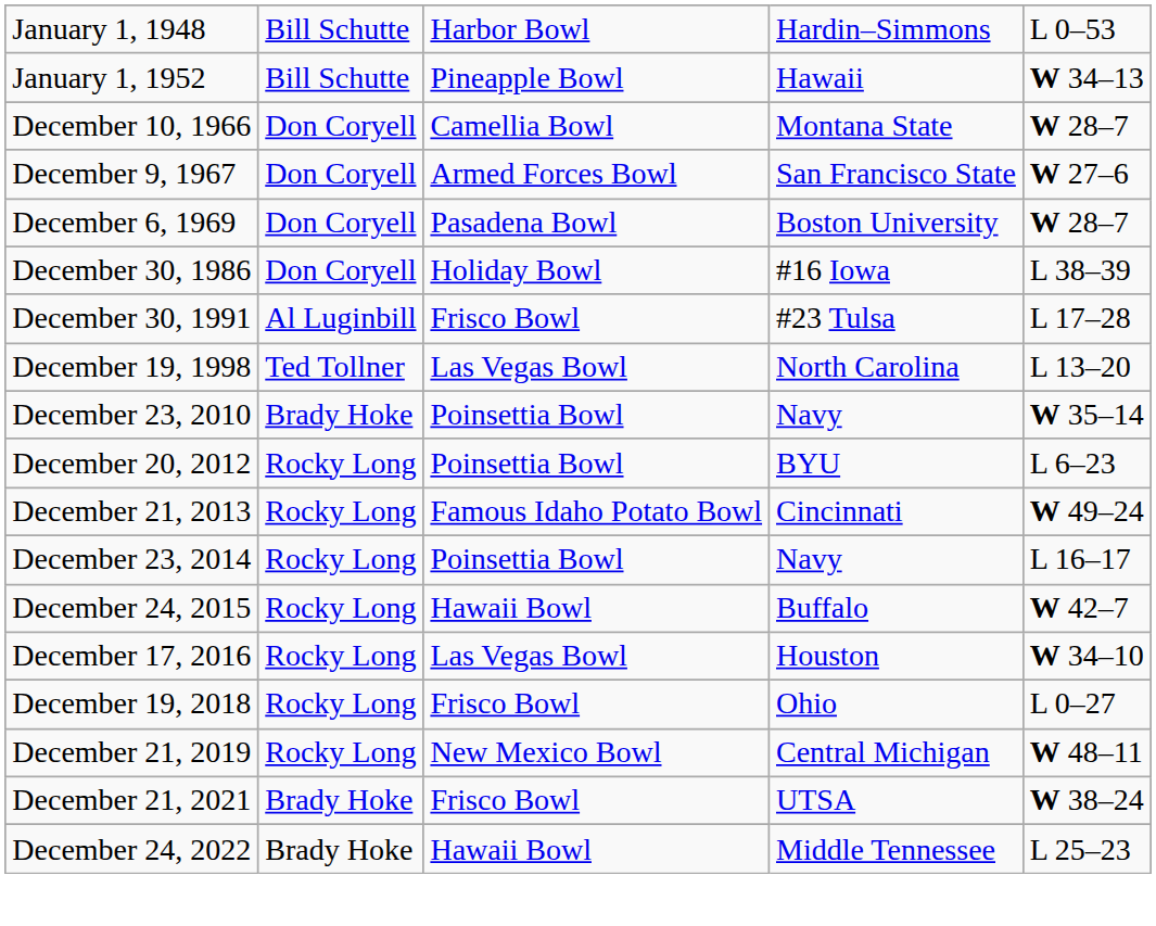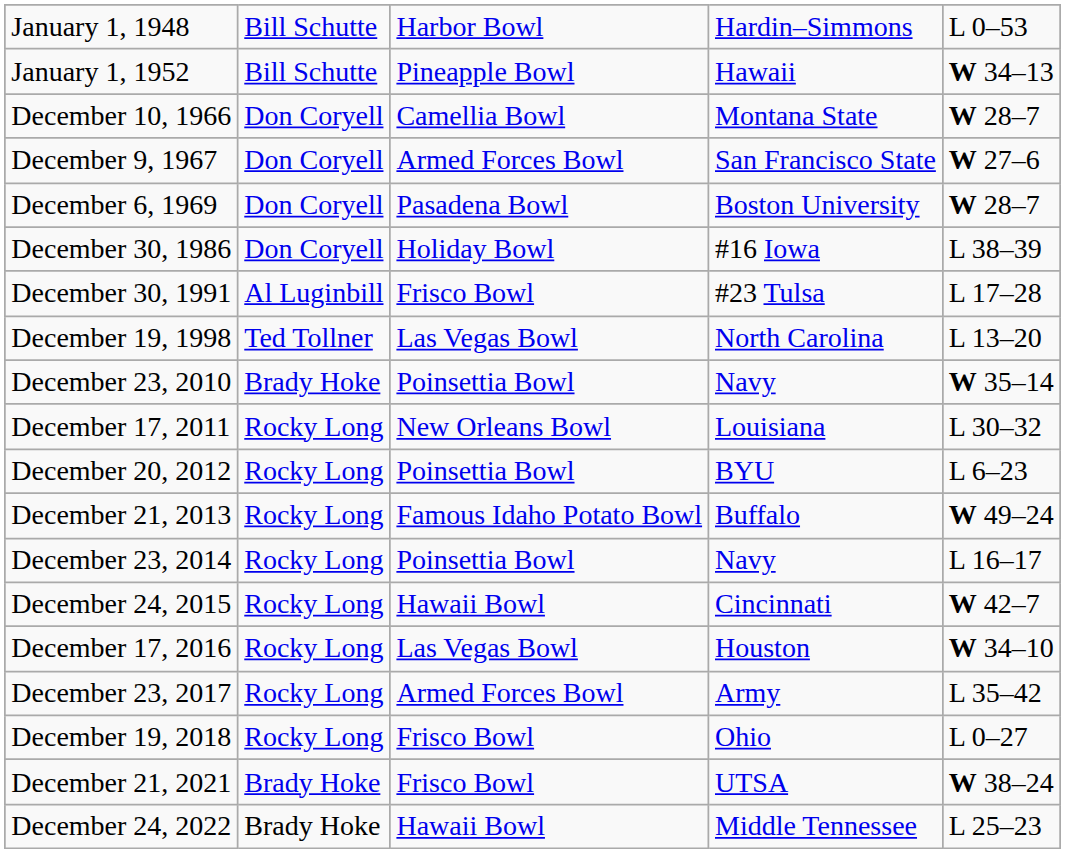 <table class="wikitable">
 <tr>
 <td>January 1, 1948</td>
 <td><a href='#'>Bill Schutte</a></td>
 <td><a href='#'>Harbor Bowl</a></td>
 <td><a href='#'>Hardin–Simmons</a></td>
 <td>L 0–53</td>
 </tr>
 <tr>
 <td>January 1, 1952</td>
 <td><a href='#'>Bill Schutte</a></td>
 <td><a href='#'>Pineapple Bowl</a></td>
 <td><a href='#'>Hawaii</a></td>
 <td><strong>W</strong> 34–13</td>
 </tr>
 <tr>
 <td>December 10, 1966</td>
 <td><a href='#'>Don Coryell</a></td>
 <td><a href='#'>Camellia Bowl</a></td>
 <td><a href='#'>Montana State</a></td>
 <td><strong>W</strong> 28–7</td>
 </tr>
 <tr>
 <td>December 9, 1967</td>
 <td><a href='#'>Don Coryell</a></td>
 <td><a href='#'>Armed Forces Bowl</a></td>
 <td><a href='#'>San Francisco State</a></td>
 <td><strong>W</strong> 27–6</td>
 </tr>
 <tr>
 <td>December 6, 1969</td>
 <td><a href='#'>Don Coryell</a></td>
 <td><a href='#'>Pasadena Bowl</a></td>
 <td><a href='#'>Boston University</a></td>
 <td><strong>W</strong> 28–7</td>
 </tr>
 <tr>
 <td>December 30, 1986</td>
 <td><a href='#'>Don Coryell</a></td>
 <td><a href='#'>Holiday Bowl</a></td>
 <td>#16 <a href='#'>Iowa</a></td>
 <td>L 38–39</td>
 </tr>
 <tr>
 <td>December 30, 1991</td>
 <td><a href='#'>Al Luginbill</a></td>
 <td><a href='#'>Frisco Bowl</a></td>
 <td>#23 <a href='#'>Tulsa</a></td>
 <td>L 17–28</td>
 </tr>
 <tr>
 <td>December 19, 1998</td>
 <td><a href='#'>Ted Tollner</a></td>
 <td><a href='#'>Las Vegas Bowl</a></td>
 <td><a href='#'>North Carolina</a></td>
 <td>L 13–20</td>
 </tr>
 <tr>
 <td>December 23, 2010</td>
 <td><a href='#'>Brady Hoke</a></td>
 <td><a href='#'>Poinsettia Bowl</a></td>
 <td><a href='#'>Navy</a></td>
 <td><strong>W</strong> 35–14</td>
 </tr>
 <tr>
+<td>December 17, 2011</td>
+<td><a href='#'>Rocky Long</a></td>
+<td><a href='#'>New Orleans Bowl</a></td>
+<td><a href='#'>Louisiana</a></td>
+<td>L 30–32</td>
+</tr>
+<tr>
 <td>December 20, 2012</td>
 <td><a href='#'>Rocky Long</a></td>
 <td><a href='#'>Poinsettia Bowl</a></td>
 <td><a href='#'>BYU</a></td>
 <td>L 6–23</td>
 </tr>
 <tr>
 <td>December 21, 2013</td>
 <td><a href='#'>Rocky Long</a></td>
 <td><a href='#'>Famous Idaho Potato Bowl</a></td>
-<td><a href='#'>Cincinnati</a></td>
+<td><a href='#'>Buffalo</a></td>
 <td><strong>W</strong> 49–24</td>
 </tr>
 <tr>
 <td>December 23, 2014</td>
 <td><a href='#'>Rocky Long</a></td>
 <td><a href='#'>Poinsettia Bowl</a></td>
 <td><a href='#'>Navy</a></td>
 <td>L 16–17</td>
 </tr>
 <tr>
 <td>December 24, 2015</td>
 <td><a href='#'>Rocky Long</a></td>
 <td><a href='#'>Hawaii Bowl</a></td>
-<td><a href='#'>Buffalo</a></td>
+<td><a href='#'>Cincinnati</a></td>
 <td><strong>W</strong> 42–7</td>
 </tr>
 <tr>
 <td>December 17, 2016</td>
 <td><a href='#'>Rocky Long</a></td>
 <td><a href='#'>Las Vegas Bowl</a></td>
 <td><a href='#'>Houston</a></td>
 <td><strong>W</strong> 34–10</td>
 </tr>
 <tr>
+<td>December 23, 2017</td>
+<td><a href='#'>Rocky Long</a></td>
+<td><a href='#'>Armed Forces Bowl</a></td>
+<td><a href='#'>Army</a></td>
+<td>L 35–42</td>
+</tr>
+<tr>
 <td>December 19, 2018</td>
 <td><a href='#'>Rocky Long</a></td>
 <td><a href='#'>Frisco Bowl</a></td>
 <td><a href='#'>Ohio</a></td>
 <td>L 0–27</td>
-</tr>
-<tr>
-<td>December 21, 2019</td>
-<td><a href='#'>Rocky Long</a></td>
-<td><a href='#'>New Mexico Bowl</a></td>
-<td><a href='#'>Central Michigan</a></td>
-<td><strong>W</strong> 48–11</td>
 </tr>
 <tr>
 <td>December 21, 2021</td>
 <td><a href='#'>Brady Hoke</a></td>
 <td><a href='#'>Frisco Bowl</a></td>
 <td><a href='#'>UTSA</a></td>
 <td><strong>W</strong> 38–24</td>
 </tr>
 <tr>
 <td>December 24, 2022</td>
 <td>Brady Hoke</td>
 <td><a href='#'>Hawaii Bowl</a></td>
 <td><a href='#'>Middle Tennessee</a></td>
 <td>L 25–23</td>
 </tr>
 </table>
